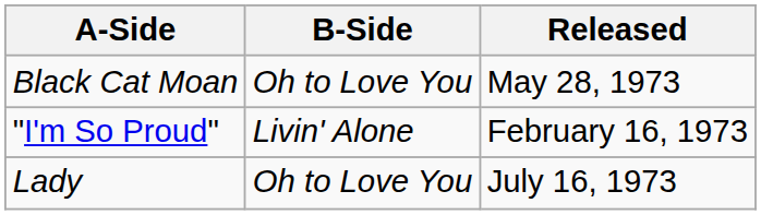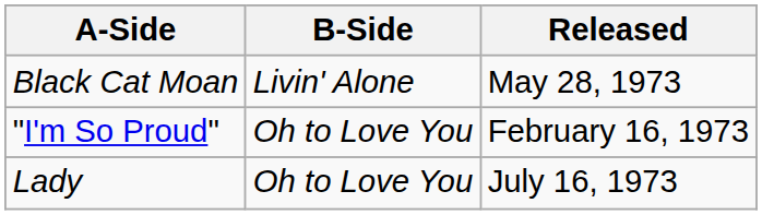 <table class="wikitable">
 <tr>
 <th>A-Side</th>
 <th>B-Side</th>
 <th>Released</th>
 </tr>
 <tr>
 <td><em>Black Cat Moan</em></td>
-<td><em>Oh to Love You</em></td>
+<td><em>Livin' Alone</em></td>
 <td>May 28, 1973</td>
 </tr>
 <tr>
 <td>"<a href='#'>I'm So Proud</a>"</td>
-<td><em>Livin' Alone</em></td>
+<td><em>Oh to Love You</em></td>
 <td>February 16, 1973</td>
 </tr>
 <tr>
 <td><em>Lady</em></td>
 <td><em>Oh to Love You</em></td>
 <td>July 16, 1973</td>
 </tr>
 </table>
